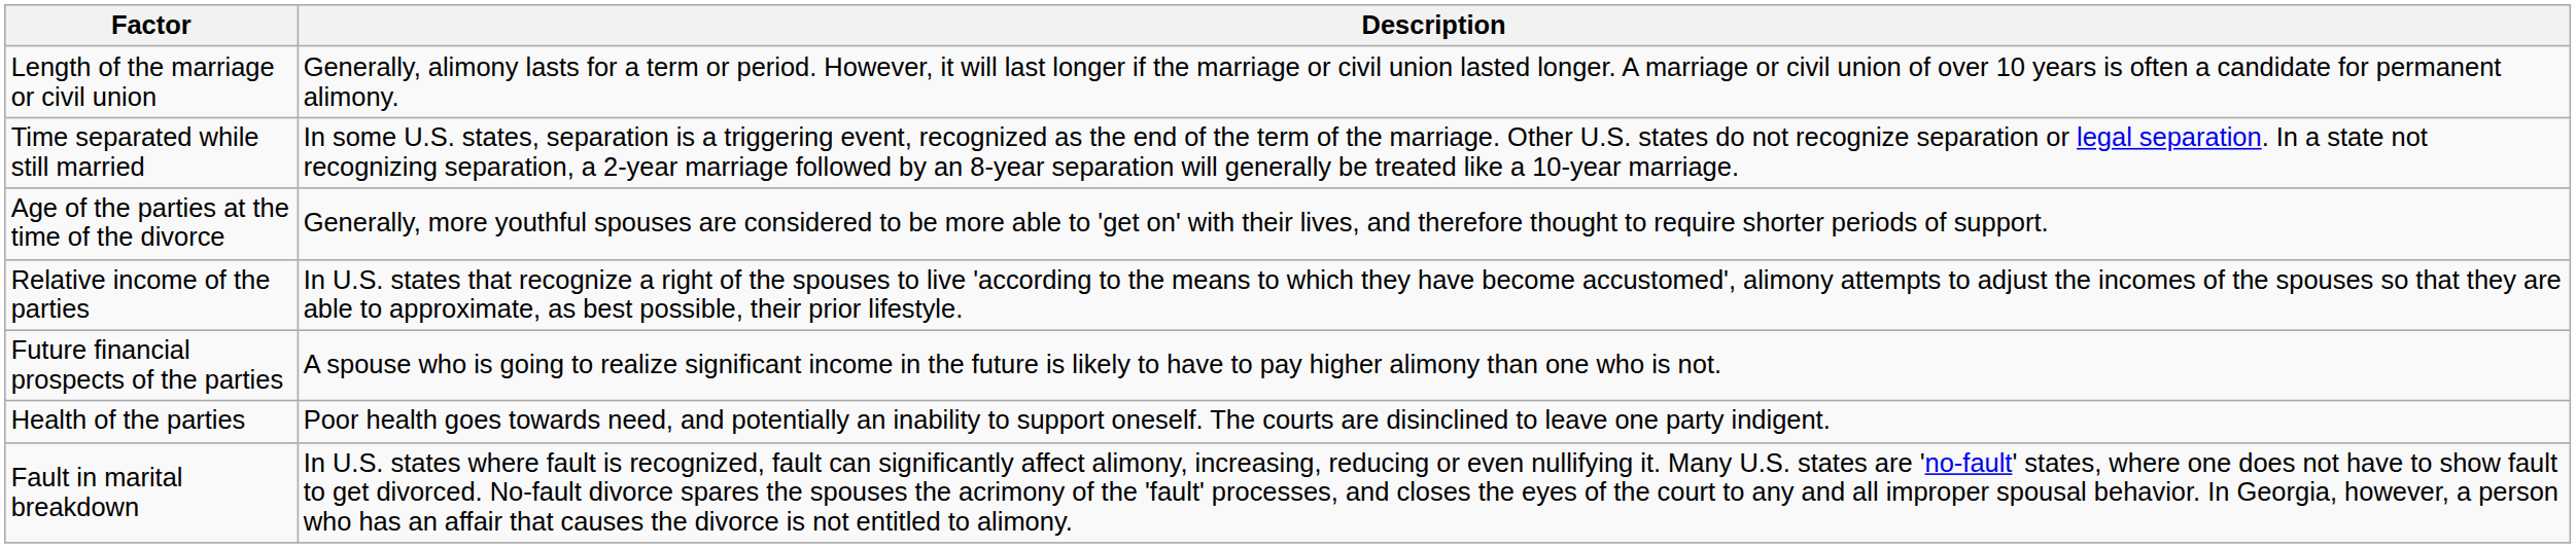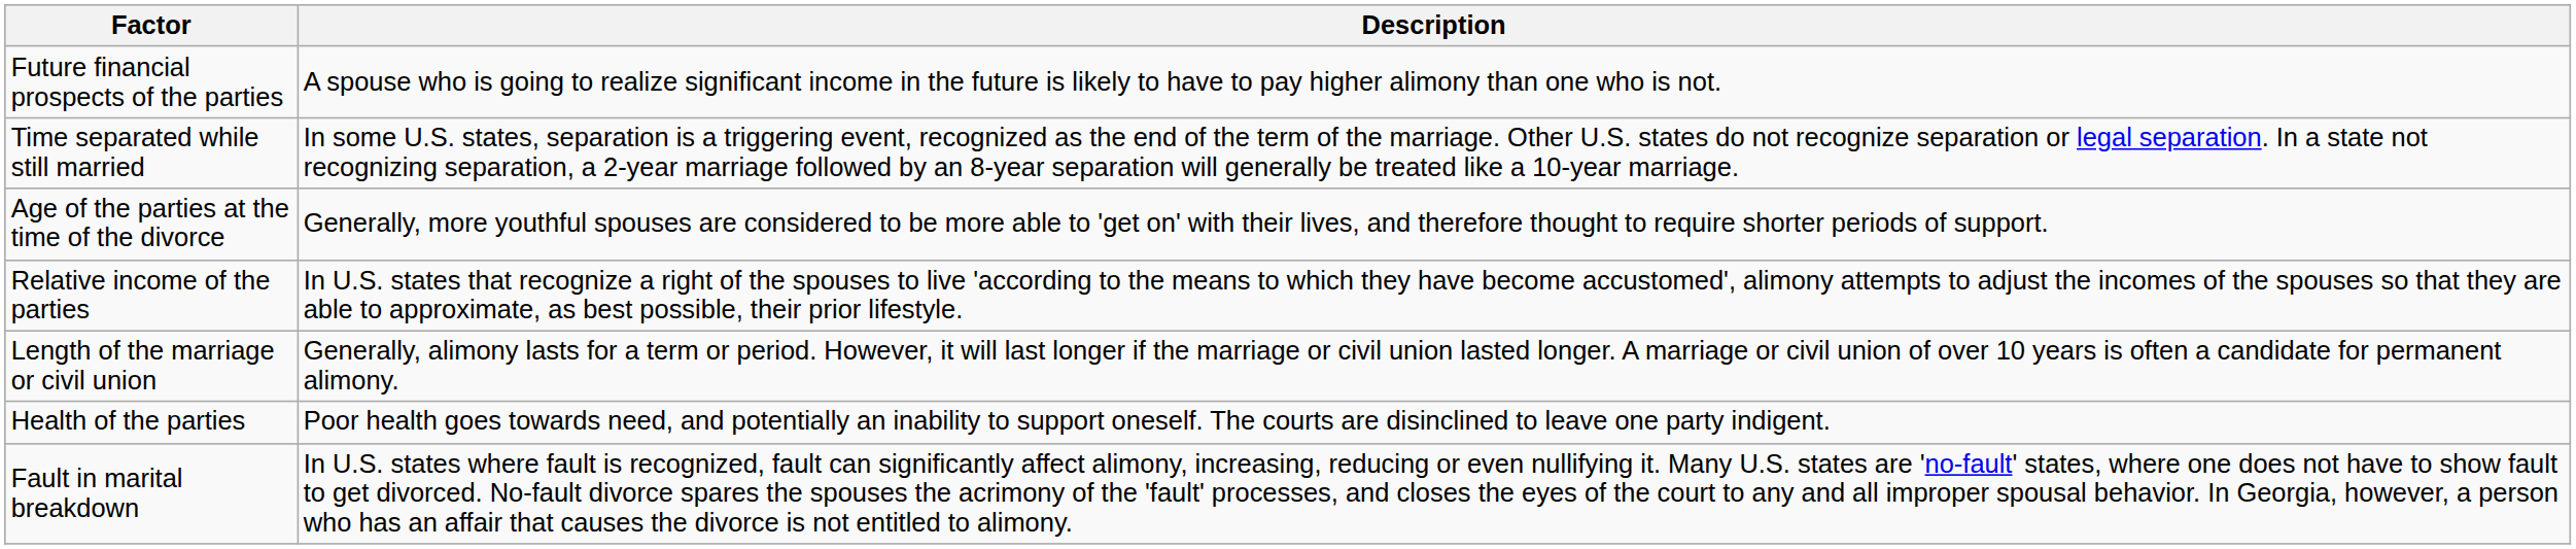 <table class="wikitable">
 <tr>
 <th>Factor</th>
 <th>Description</th>
 </tr>
 <tr>
-<td>Length of the marriage or civil union</td>
-<td>Generally, alimony lasts for a term or period. However, it will last longer if the marriage or civil union lasted longer. A marriage or civil union of over 10 years is often a candidate for permanent alimony.</td>
+<td>Future financial prospects of the parties</td>
+<td>A spouse who is going to realize significant income in the future is likely to have to pay higher alimony than one who is not.</td>
 </tr>
 <tr>
 <td>Time separated while still married</td>
 <td>In some U.S. states, separation is a triggering event, recognized as the end of the term of the marriage.  Other U.S. states do not recognize separation or <a href='#'>legal separation</a>.  In a state not recognizing separation, a 2-year marriage followed by an 8-year separation will generally be treated like a 10-year marriage.</td>
 </tr>
 <tr>
 <td>Age of the parties at the time of the divorce</td>
 <td>Generally, more youthful spouses are considered to be more able to 'get on' with their lives, and therefore thought to require shorter periods of support.</td>
 </tr>
 <tr>
 <td>Relative income of the parties</td>
 <td>In U.S. states that recognize a right of the spouses to live 'according to the means to which they have become accustomed', alimony attempts to adjust the incomes of the spouses so that they are able to approximate, as best possible, their prior lifestyle.</td>
 </tr>
 <tr>
-<td>Future financial prospects of the parties</td>
-<td>A spouse who is going to realize significant income in the future is likely to have to pay higher alimony than one who is not.</td>
+<td>Length of the marriage or civil union</td>
+<td>Generally, alimony lasts for a term or period. However, it will last longer if the marriage or civil union lasted longer. A marriage or civil union of over 10 years is often a candidate for permanent alimony.</td>
 </tr>
 <tr>
 <td>Health of the parties</td>
 <td>Poor health goes towards need, and potentially an inability to support oneself.  The courts are disinclined to leave one party indigent.</td>
 </tr>
 <tr>
 <td>Fault in marital breakdown</td>
 <td>In U.S. states where fault is recognized, fault can significantly affect alimony, increasing, reducing or even nullifying it.  Many U.S. states are '<a href='#'>no-fault</a>' states, where one does not have to show fault to get divorced.  No-fault divorce spares the spouses the acrimony of the 'fault' processes, and closes the eyes of the court to any and all improper spousal behavior. In Georgia, however, a person who has an affair that causes the divorce is not entitled to alimony.</td>
 </tr>
 </table>
